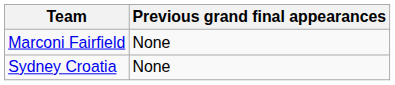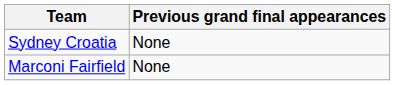 <table class="wikitable">
 <tr>
 <th>Team</th>
 <th>Previous grand final appearances</th>
 </tr>
 <tr>
+<td><a href='#'>Sydney Croatia</a></td>
+<td>None</td>
+</tr>
+<tr>
 <td><a href='#'>Marconi Fairfield</a></td>
 <td>None</td>
 </tr>
-<tr>
-<td><a href='#'>Sydney Croatia</a></td>
-<td>None</td>
-</tr>
 </table>
